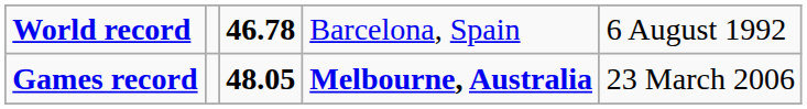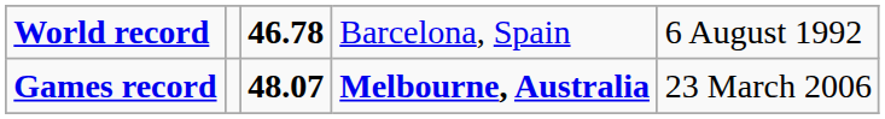 <table class="wikitable">
 <tr>
 <td><a href='#'><strong>World record</strong></a></td>
 <td></td>
 <td><strong>46.78</strong></td>
 <td><a href='#'>Barcelona</a>, <a href='#'>Spain</a></td>
 <td>6 August 1992</td>
 </tr>
 <tr>
 <td><a href='#'><strong>Games record</strong></a></td>
 <td></td>
-<td><strong>48.05</strong></td>
+<td><strong>48.07</strong></td>
 <td><strong><a href='#'>Melbourne</a>, <a href='#'>Australia</a></strong></td>
 <td>23 March 2006</td>
 </tr>
 </table>
